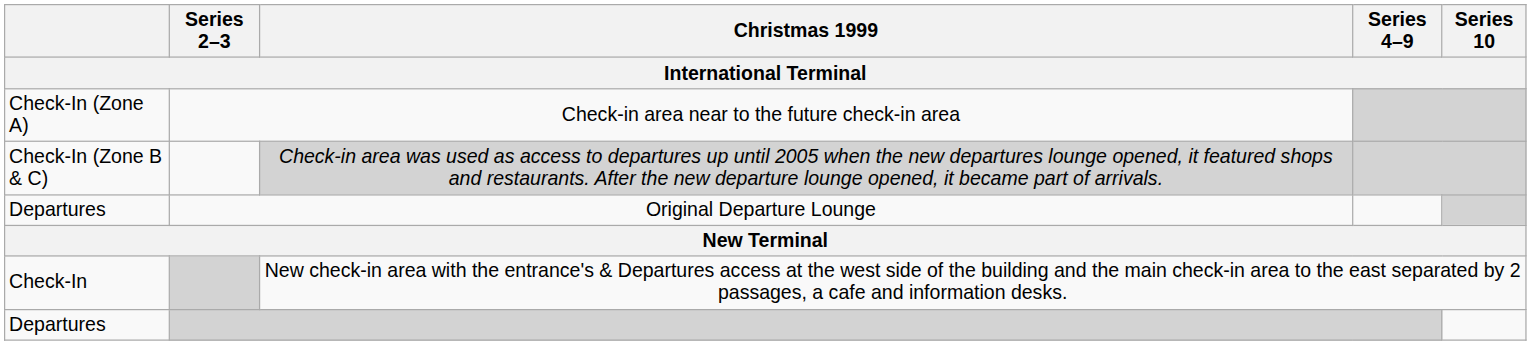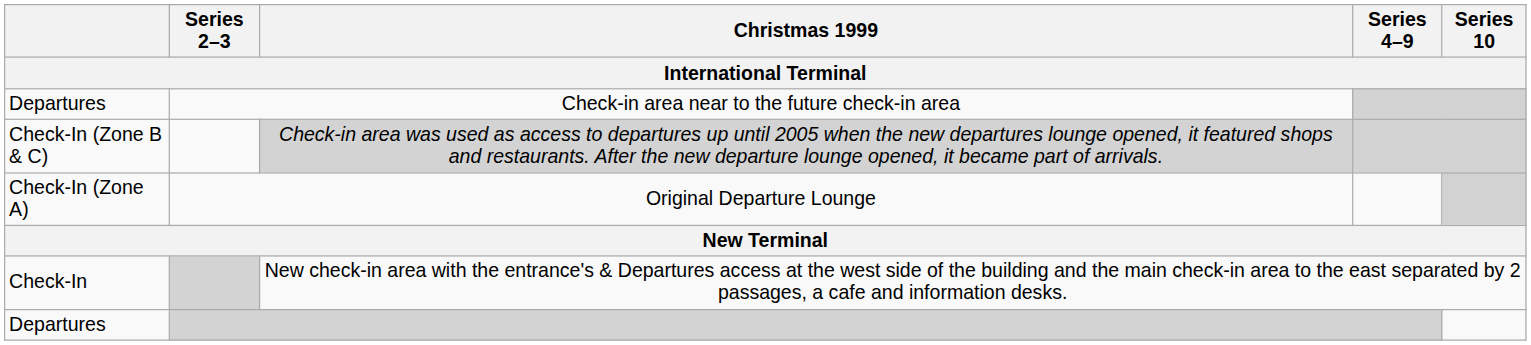 <table class="wikitable">
 <tr>
 <th></th>
 <th>Series 2–3</th>
 <th>Christmas 1999</th>
 <th>Series 4–9</th>
 <th>Series 10</th>
 </tr>
 <tr>
 <th colspan=5>International Terminal</th>
 </tr>
 <tr>
-<td>Check-In (Zone A)</td>
+<td>Departures</td>
 <td colspan=2 style="text-align:center;">Check-in area near to the future check-in area</td>
 <td colspan=2 style="background-color:lightgrey;"></td>
 </tr>
 <tr>
 <td>Check-In (Zone B & C)</td>
 <td></td>
 <td style="background-color:lightgrey; text-align:center;"><em>Check-in area was used as access to departures up until 2005 when the new departures lounge opened, it featured shops and restaurants. After the new departure lounge opened, it became part of arrivals.</em></td>
 <td colspan=2 style="background-color:lightgrey;"></td>
 </tr>
 <tr>
-<td>Departures</td>
+<td>Check-In (Zone A)</td>
 <td colspan=2 style="text-align:center;">Original Departure Lounge</td>
 <td></td>
 <td colspan=2 style="background-color:lightgrey;"></td>
 </tr>
 <tr>
 <th colspan=5>New Terminal</th>
 </tr>
 <tr>
 <td>Check-In</td>
 <td style="background-color:lightgrey;"></td>
 <td colspan=3 style="text-align:center;">New check-in area with the entrance's & Departures access at the west side of the building and the main check-in area to the east separated by 2 passages, a cafe and information desks.</td>
 </tr>
 <tr>
 <td>Departures</td>
 <td colspan=3 style="background-color:lightgrey;"></td>
 <td></td>
 </tr>
 </table>
